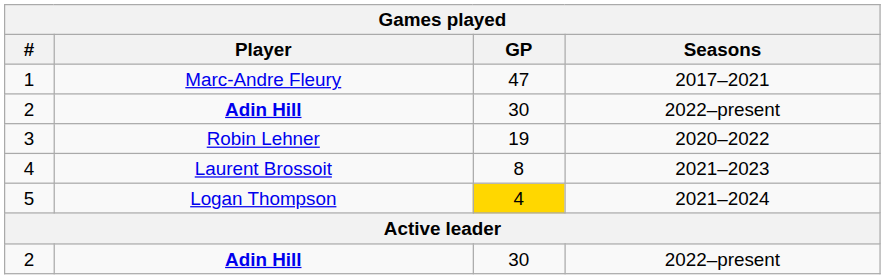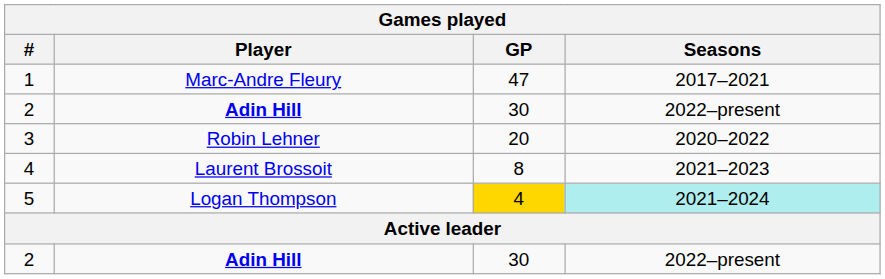 <table class="wikitable" style="text-align: center; font-size: 95%" width="80%">
 <tr>
 <th colspan="4">Games played</th>
 </tr>
 <tr>
 <th>#</th>
 <th>Player</th>
 <th>GP</th>
 <th>Seasons</th>
 </tr>
 <tr>
 <td>1</td>
 <td><a href='#'>Marc-Andre Fleury</a></td>
 <td>47</td>
 <td>2017–2021</td>
 </tr>
 <tr>
 <td>2</td>
 <td><strong><a href='#'>Adin Hill</a></strong></td>
 <td>30</td>
 <td>2022–present</td>
 </tr>
 <tr>
 <td>3</td>
 <td><a href='#'>Robin Lehner</a></td>
-<td>19</td>
+<td>20</td>
 <td>2020–2022</td>
 </tr>
 <tr>
 <td>4</td>
 <td><a href='#'>Laurent Brossoit</a></td>
 <td>8</td>
 <td>2021–2023</td>
 </tr>
 <tr>
 <td>5</td>
 <td><a href='#'>Logan Thompson</a></td>
 <td style="background: gold;">4</td>
-<td>2021–2024</td>
+<td style="background: paleturquoise;">2021–2024</td>
 </tr>
 <tr>
 <th colspan="4">Active leader</th>
 </tr>
 <tr>
 <td>2</td>
 <td><strong><a href='#'>Adin Hill</a></strong></td>
 <td>30</td>
 <td>2022–present</td>
 </tr>
 </table>
